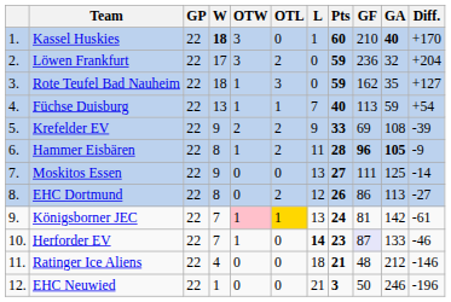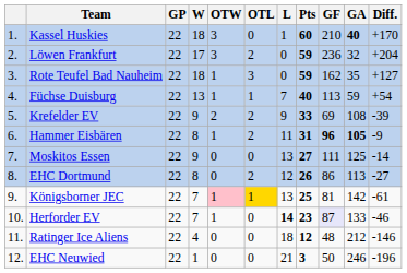 <table class="wikitable sortable">
 <tr class="hintergrundfarbe5">
 <th></th>
 <th>Team</th>
 <th>GP</th>
 <th>W</th>
 <th>OTW</th>
 <th>OTL</th>
 <th>L</th>
 <th>Pts</th>
 <th>GF</th>
 <th>GA</th>
 <th>Diff.</th>
 </tr>
 <tr style="background-color:#BCD2EE">
 <td>1.</td>
 <td style="text-align:left"><a href='#'>Kassel Huskies</a></td>
 <td>22</td>
-<td><strong>18</strong></td>
+<td>18</td>
 <td>3</td>
 <td>0</td>
 <td>1</td>
 <td><strong>60</strong></td>
 <td>210</td>
 <td><strong>40</strong></td>
 <td>+170</td>
 </tr>
 <tr style="background-color:#BCD2EE">
 <td>2.</td>
 <td style="text-align:left"><a href='#'>Löwen Frankfurt</a></td>
 <td>22</td>
 <td>17</td>
 <td>3</td>
 <td>2</td>
 <td>0</td>
 <td><strong>59</strong></td>
 <td>236</td>
 <td>32</td>
 <td>+204</td>
 </tr>
 <tr style="background-color:#BCD2EE">
 <td>3.</td>
 <td style="text-align:left"><a href='#'>Rote Teufel Bad Nauheim</a></td>
 <td>22</td>
 <td>18</td>
 <td>1</td>
 <td>3</td>
 <td>0</td>
 <td><strong>59</strong></td>
 <td>162</td>
 <td>35</td>
 <td>+127</td>
 </tr>
 <tr style="background-color:#BCD2EE">
 <td>4.</td>
 <td style="text-align:left"><a href='#'>Füchse Duisburg</a></td>
 <td>22</td>
 <td>13</td>
 <td>1</td>
 <td>1</td>
 <td>7</td>
 <td><strong>40</strong></td>
 <td>113</td>
 <td>59</td>
 <td>+54</td>
 </tr>
 <tr style="background-color:#BCD2EE">
 <td>5.</td>
 <td style="text-align:left"><a href='#'>Krefelder EV</a></td>
 <td>22</td>
 <td>9</td>
 <td>2</td>
 <td>2</td>
 <td>9</td>
 <td><strong>33</strong></td>
 <td>69</td>
 <td>108</td>
 <td>-39</td>
 </tr>
 <tr style="background-color:#BCD2EE">
 <td>6.</td>
 <td style="text-align:left"><a href='#'>Hammer Eisbären</a></td>
 <td>22</td>
 <td>8</td>
 <td>1</td>
 <td>2</td>
 <td>11</td>
-<td><strong>28</strong></td>
+<td><strong>31</strong></td>
 <td><strong>96</strong></td>
 <td><strong>105</strong></td>
 <td>-9</td>
 </tr>
 <tr style="background-color:#BCD2EE">
 <td>7.</td>
 <td style="text-align:left"><a href='#'>Moskitos Essen</a></td>
 <td>22</td>
 <td>9</td>
 <td>0</td>
 <td>0</td>
 <td>13</td>
 <td><strong>27</strong></td>
 <td>111</td>
 <td>125</td>
 <td>-14</td>
 </tr>
 <tr style="background-color:#BCD2EE">
 <td>8.</td>
 <td style="text-align:left"><a href='#'>EHC Dortmund</a></td>
 <td>22</td>
 <td>8</td>
 <td>0</td>
 <td>2</td>
 <td>12</td>
 <td><strong>26</strong></td>
 <td>86</td>
 <td>113</td>
 <td>-27</td>
 </tr>
 <tr>
 <td>9.</td>
 <td style="text-align:left"><a href='#'>Königsborner JEC</a></td>
 <td>22</td>
 <td>7</td>
 <td style="background: pink;">1</td>
 <td style="background: gold;">1</td>
 <td>13</td>
-<td><strong>24</strong></td>
+<td><strong>25</strong></td>
 <td>81</td>
 <td>142</td>
 <td>-61</td>
 </tr>
 <tr>
 <td>10.</td>
 <td style="text-align:left"><a href='#'>Herforder EV</a></td>
 <td>22</td>
 <td>7</td>
 <td>1</td>
 <td>0</td>
 <td><strong>14</strong></td>
 <td><strong>23</strong></td>
 <td style="background: lavender;">87</td>
 <td>133</td>
 <td>-46</td>
 </tr>
 <tr>
 <td>11.</td>
 <td style="text-align:left"><a href='#'>Ratinger Ice Aliens</a></td>
 <td>22</td>
 <td>4</td>
 <td>0</td>
 <td>0</td>
 <td>18</td>
-<td><strong>21</strong></td>
+<td><strong>12</strong></td>
 <td>48</td>
 <td>212</td>
 <td>-146</td>
 </tr>
 <tr>
 <td>12.</td>
 <td style="text-align:left"><a href='#'>EHC Neuwied</a></td>
 <td>22</td>
 <td>1</td>
 <td>0</td>
 <td>0</td>
 <td>21</td>
 <td><strong>3</strong></td>
 <td>50</td>
 <td>246</td>
 <td>-196</td>
 </tr>
 </table>
